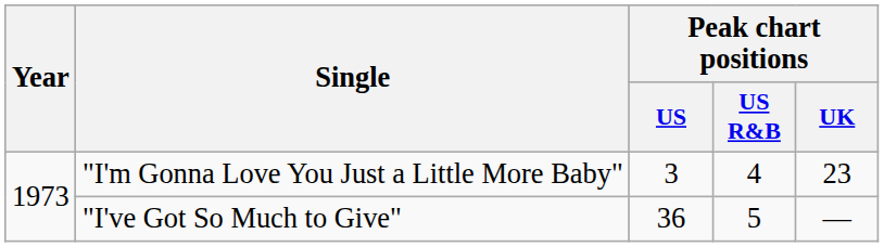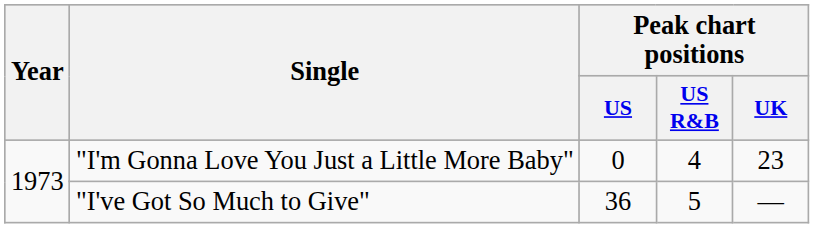 <table class="wikitable" style="text-align:center;">
 <tr>
 <th scope="col" rowspan="2">Year</th>
 <th scope="col" rowspan="2">Single</th>
 <th scope="col" colspan="3">Peak chart positions</th>
 </tr>
 <tr style="font-size:smaller;">
 <th width="40"><a href='#'>US</a><br></th>
 <th width="40"><a href='#'>US<br>R&B</a><br></th>
 <th width="40"><a href='#'>UK</a><br></th>
 </tr>
 <tr>
 <td rowspan="2">1973</td>
 <td align="left">"I'm Gonna Love You Just a Little More Baby"</td>
-<td>3</td>
+<td>0</td>
 <td>4</td>
 <td>23</td>
 </tr>
 <tr>
 <td align="left">"I've Got So Much to Give"</td>
 <td>36</td>
 <td>5</td>
 <td>—</td>
 </tr>
 </table>
